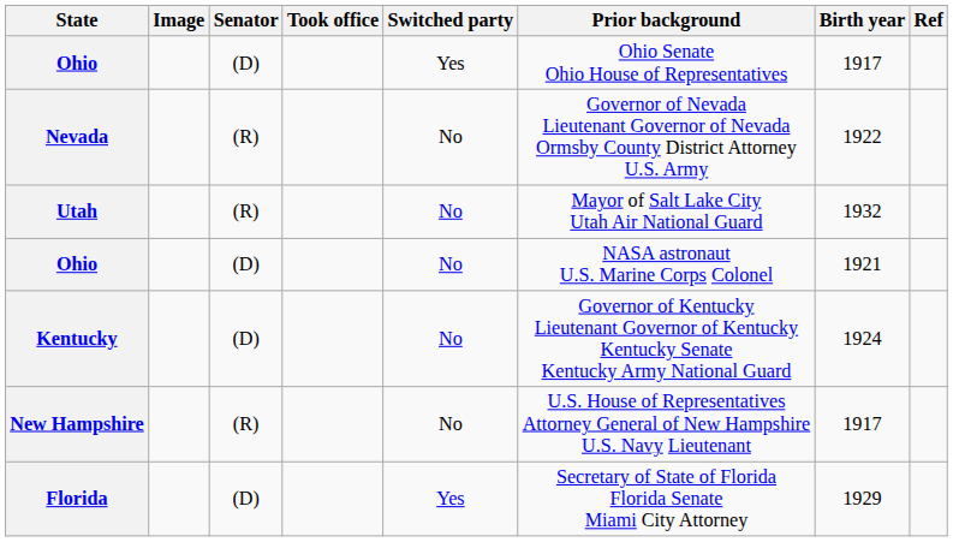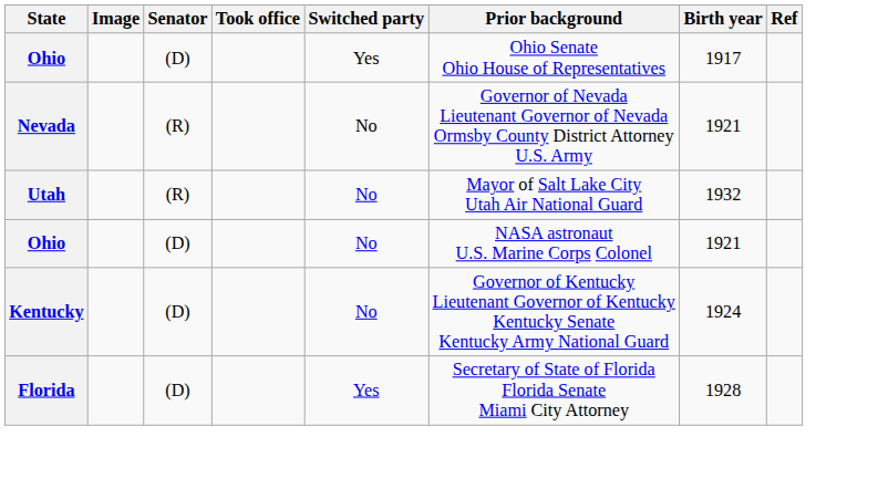 <table class="sortable wikitable" style="text-align:center">
 <tr>
 <th>State</th>
 <th>Image</th>
 <th>Senator</th>
 <th>Took office</th>
 <th>Switched party</th>
 <th>Prior background</th>
 <th>Birth year</th>
 <th>Ref</th>
 </tr>
 <tr>
 <th><a href='#'>Ohio</a></th>
 <td></td>
 <td> (D)</td>
 <td></td>
 <td>Yes<br></td>
 <td><a href='#'>Ohio Senate</a><br><a href='#'>Ohio House of Representatives</a></td>
 <td>1917</td>
 <td></td>
 </tr>
 <tr>
 <th><a href='#'>Nevada</a></th>
 <td></td>
 <td> (R)</td>
 <td></td>
 <td>No<br></td>
 <td><a href='#'>Governor of Nevada</a><br><a href='#'>Lieutenant Governor of Nevada</a><br><a href='#'>Ormsby County</a> District Attorney<br><a href='#'>U.S. Army</a></td>
-<td>1922</td>
+<td>1921</td>
 <td></td>
 </tr>
 <tr>
 <th><a href='#'>Utah</a></th>
 <td></td>
 <td> (R)</td>
 <td></td>
 <td><a href='#'>No</a><br></td>
 <td><a href='#'>Mayor</a> of <a href='#'>Salt Lake City</a><br><a href='#'>Utah Air National Guard</a></td>
 <td>1932</td>
 <td></td>
 </tr>
 <tr>
 <th><a href='#'>Ohio</a></th>
 <td></td>
 <td> (D)</td>
 <td></td>
 <td><a href='#'>No</a><br></td>
 <td><a href='#'>NASA astronaut</a><br><a href='#'>U.S. Marine Corps</a> <a href='#'>Colonel</a></td>
 <td>1921</td>
 <td></td>
 </tr>
 <tr>
 <th><a href='#'>Kentucky</a></th>
 <td></td>
 <td> (D)</td>
 <td></td>
 <td><a href='#'>No</a><br></td>
 <td><a href='#'>Governor of Kentucky</a><br><a href='#'>Lieutenant Governor of Kentucky</a><br><a href='#'>Kentucky Senate</a><br><a href='#'>Kentucky Army National Guard</a></td>
 <td>1924</td>
 <td></td>
 </tr>
 <tr>
-<th><a href='#'>New Hampshire</a></th>
-<td></td>
-<td> (R)</td>
-<td></td>
-<td>No<br></td>
-<td><a href='#'>U.S. House of Representatives</a><br><a href='#'>Attorney General of New Hampshire</a><br><a href='#'>U.S. Navy</a> <a href='#'>Lieutenant</a></td>
-<td>1917</td>
-<td></td>
-</tr>
-<tr>
 <th><a href='#'>Florida</a></th>
 <td></td>
 <td> (D)</td>
 <td></td>
 <td><a href='#'>Yes</a><br></td>
 <td><a href='#'>Secretary of State of Florida</a><br><a href='#'>Florida Senate</a><br><a href='#'>Miami</a> City Attorney</td>
-<td>1929</td>
+<td>1928</td>
 <td></td>
 </tr>
 </table>
